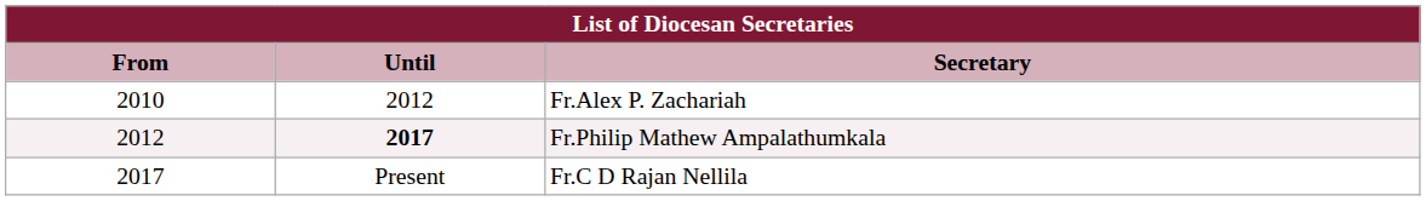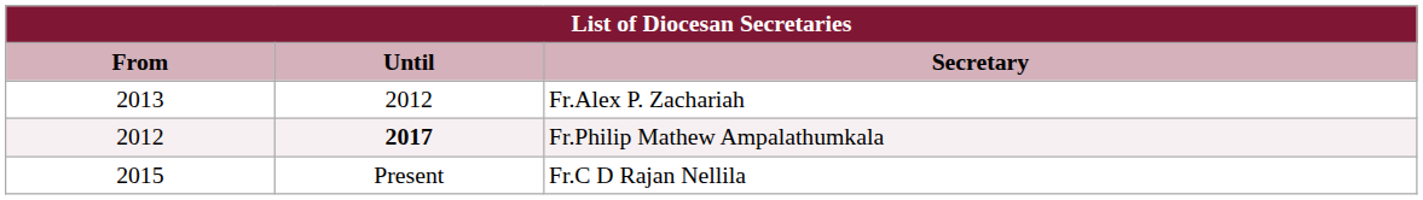 <table class="wikitable" style="width: 60%;">
 <tr>
 <th colspan="4" style="background-color: #7F1734; color: white;">List of Diocesan Secretaries</th>
 </tr>
 <tr>
 <th style="background-color: #D4B1BB; width: 8%;">From</th>
 <th style="background-color: #D4B1BB; width: 8%;">Until</th>
 <th style="background-color: #D4B1BB; width: 26%;">Secretary</th>
 </tr>
 <tr valign="top" style="background-color: white;">
-<td style="text-align: center;">2010</td>
+<td style="text-align: center;">2013</td>
 <td style="text-align: center;">2012</td>
 <td>Fr.Alex P. Zachariah</td>
 </tr>
 <tr valign="top" style="background-color: #F7F0F2;">
 <td style="text-align: center;">2012</td>
 <td style="text-align: center;"><strong>2017</strong></td>
 <td>Fr.Philip Mathew Ampalathumkala</td>
 </tr>
 <tr valign="top" style="background-color: white;">
-<td style="text-align: center;">2017</td>
+<td style="text-align: center;">2015</td>
 <td style="text-align: center;">Present</td>
 <td>Fr.C D Rajan Nellila</td>
 </tr>
 </table>
